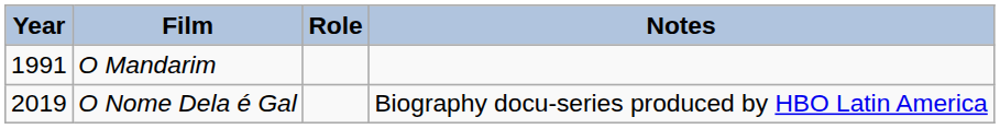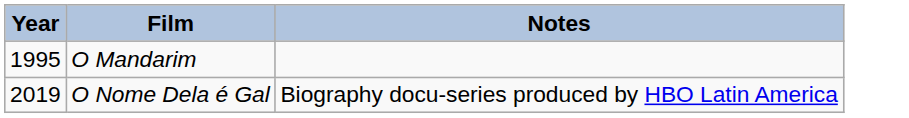 <table class="wikitable" style="font-size: 90%;">
 <tr Boston Strangler 1968 Ms clunny>
 <th style="background:#B0C4DE;">Year</th>
 <th style="background:#B0C4DE;">Film</th>
-<th style="background:#B0C4DE;">Role</th>
 <th style="background:#B0C4DE;">Notes</th>
 </tr>
 <tr>
-<td>1991</td>
+<td>1995</td>
 <td><em>O Mandarim</em></td>
-<td></td>
 <td></td>
 </tr>
 <tr>
 <td>2019</td>
 <td><em>O Nome Dela é Gal</em></td>
-<td></td>
 <td>Biography docu-series produced by <a href='#'>HBO Latin America</a></td>
 </tr>
 </table>
